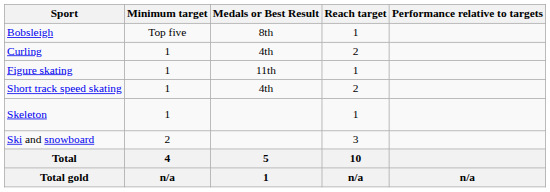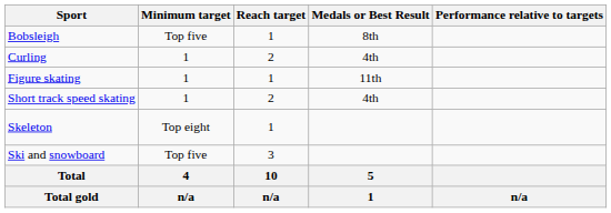 <table class="wikitable sortable" style="font-size:90%">
 <tr>
 <th>Sport</th>
 <th>Minimum target</th>
+<th>Reach target</th>
 <th>Medals or Best Result</th>
-<th>Reach target</th>
 <th>Performance relative to targets</th>
 </tr>
 <tr>
 <td><a href='#'>Bobsleigh</a></td>
 <td style="text-align:center;">Top five</td>
+<td style="text-align:center;">1</td>
 <td style="text-align:center;">8th</td>
-<td style="text-align:center;">1</td>
 <td style="text-align:center;"></td>
 </tr>
 <tr>
 <td><a href='#'>Curling</a></td>
 <td style="text-align:center;">1</td>
+<td style="text-align:center;">2</td>
 <td style="text-align:center;">4th</td>
-<td style="text-align:center;">2</td>
 <td style="text-align:center;"></td>
 </tr>
 <tr>
 <td><a href='#'>Figure skating</a></td>
 <td style="text-align:center;">1</td>
+<td style="text-align:center;">1</td>
 <td style="text-align:center;">11th</td>
-<td style="text-align:center;">1</td>
 <td style="text-align:center;"></td>
 </tr>
 <tr>
 <td><a href='#'>Short track speed skating</a></td>
 <td style="text-align:center;">1</td>
+<td style="text-align:center;">2</td>
 <td style="text-align:center;">4th</td>
-<td style="text-align:center;">2</td>
 <td style="text-align:center;"></td>
 </tr>
 <tr>
 <td><a href='#'>Skeleton</a></td>
+<td style="text-align:center;">Top eight</td>
 <td style="text-align:center;">1</td>
 <td style="text-align:left;"> <br> <br> </td>
-<td style="text-align:center;">1</td>
 <td style="text-align:center;"></td>
 </tr>
 <tr>
 <td><a href='#'>Ski</a> and <a href='#'>snowboard</a></td>
-<td style="text-align:center;">2</td>
+<td style="text-align:center;">Top five</td>
+<td style="text-align:center;">3</td>
 <td style="text-align:left;"> <br> </td>
-<td style="text-align:center;">3</td>
 <td style="text-align:center;"></td>
 </tr>
 <tr class="sortbottom">
 <th>Total</th>
 <th style="text-align:center;">4</th>
+<th style="text-align:center;">10</th>
 <th style="text-align:center;">5</th>
-<th style="text-align:center;">10</th>
 <th style="text-align:center;"></th>
 </tr>
 <tr class="sortbottom">
 <th>Total gold</th>
 <th style="text-align:center;">n/a</th>
+<th style="text-align:center;">n/a</th>
 <th style="text-align:center;">1</th>
-<th style="text-align:center;">n/a</th>
 <th style="text-align:center;">n/a</th>
 </tr>
 </table>
